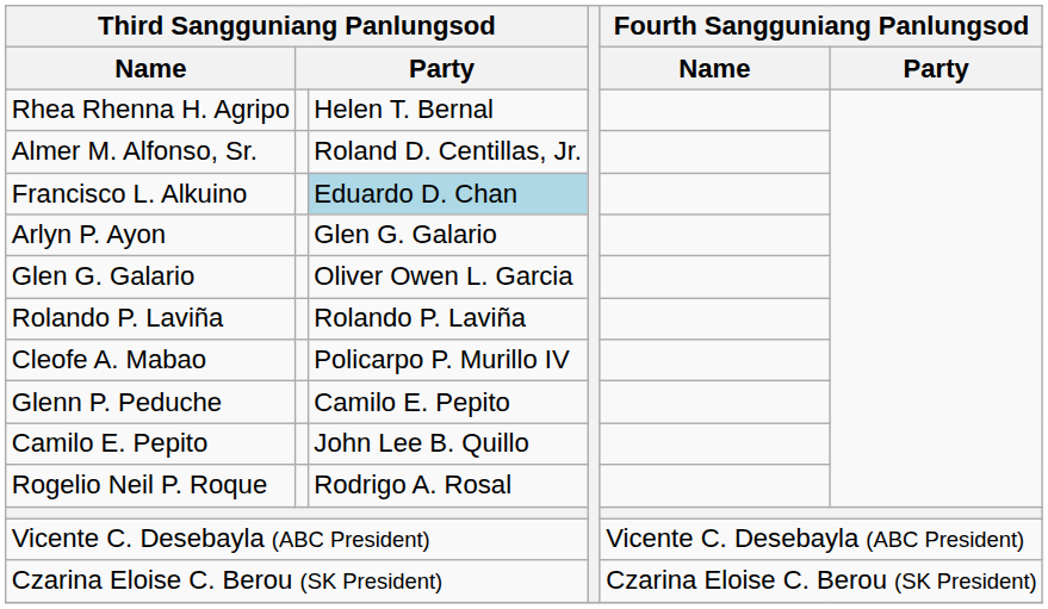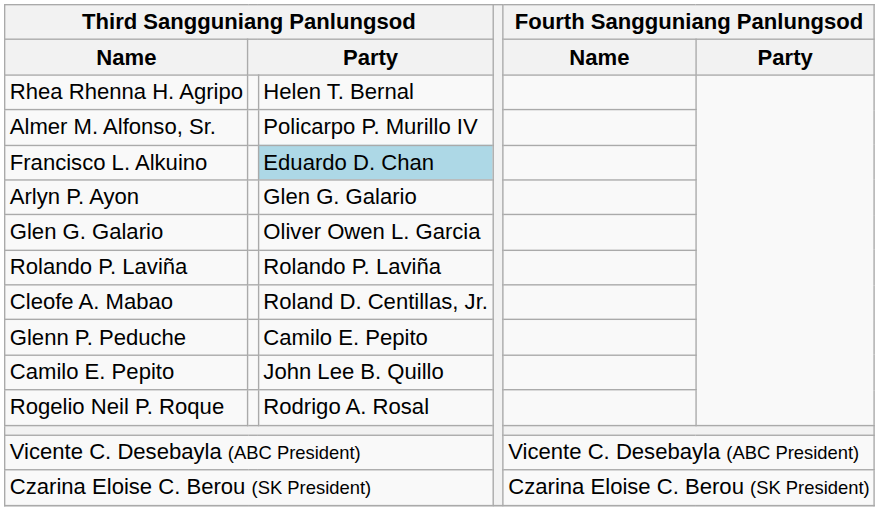 <table class="wikitable" style="text-align:left; font-size:100%; width="60%">
 <tr>
 <th scope="col" colspan="3">Third Sangguniang Panlungsod</th>
 <th scope="col" rowspan="15" style=background:"gray"></th>
 <th scope="col" colspan="3">Fourth Sangguniang Panlungsod</th>
 </tr>
 <tr>
 <th scope="col">Name</th>
 <th scope="col" colspan="2">Party</th>
 <th scope="col">Name</th>
 <th scope="col" colspan="2">Party</th>
 </tr>
 <tr>
 <td scope="row">Rhea Rhenna H. Agripo</td>
 <td></td>
 <td>Helen T. Bernal</td>
 <td></td>
 </tr>
 <tr>
 <td scope="row">Almer M. Alfonso, Sr.</td>
 <td></td>
-<td>Roland D. Centillas, Jr.</td>
+<td>Policarpo P. Murillo IV</td>
 <td></td>
 </tr>
 <tr>
 <td scope="row">Francisco L. Alkuino</td>
 <td></td>
 <td style="background: lightblue;">Eduardo D. Chan</td>
 <td></td>
 </tr>
 <tr>
 <td scope="row">Arlyn P. Ayon</td>
 <td></td>
 <td>Glen G. Galario</td>
 <td></td>
 </tr>
 <tr>
 <td scope="row">Glen G. Galario</td>
 <td></td>
 <td>Oliver Owen L. Garcia</td>
 <td></td>
 </tr>
 <tr>
 <td scope="row">Rolando P. Laviña</td>
 <td></td>
 <td>Rolando P. Laviña</td>
 <td></td>
 </tr>
 <tr>
 <td scope="row">Cleofe A. Mabao</td>
 <td></td>
-<td>Policarpo P. Murillo IV</td>
+<td>Roland D. Centillas, Jr.</td>
 <td></td>
 </tr>
 <tr>
 <td scope="row">Glenn P. Peduche</td>
 <td></td>
 <td>Camilo E. Pepito</td>
 <td></td>
 </tr>
 <tr>
 <td scope="row">Camilo E. Pepito</td>
 <td></td>
 <td>John Lee B. Quillo</td>
 <td></td>
 </tr>
 <tr>
 <td scope="row">Rogelio Neil P. Roque</td>
 <td></td>
 <td>Rodrigo A. Rosal</td>
 <td></td>
 </tr>
 <tr>
 <th scope="row" colspan="7" style=background:"gray"></th>
 </tr>
 <tr>
 <td colspan="3">Vicente C. Desebayla <small>(ABC President)</small></td>
 <td colspan="3">Vicente C. Desebayla <small>(ABC President)</small></td>
 </tr>
 <tr>
 <td colspan="3">Czarina Eloise C. Berou <small>(SK President)</small></td>
 <td colspan="3">Czarina Eloise C. Berou <small>(SK President)</small></td>
 </tr>
 <tr>
 </tr>
 </table>
